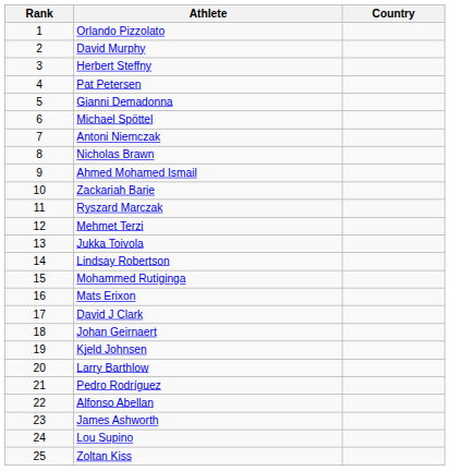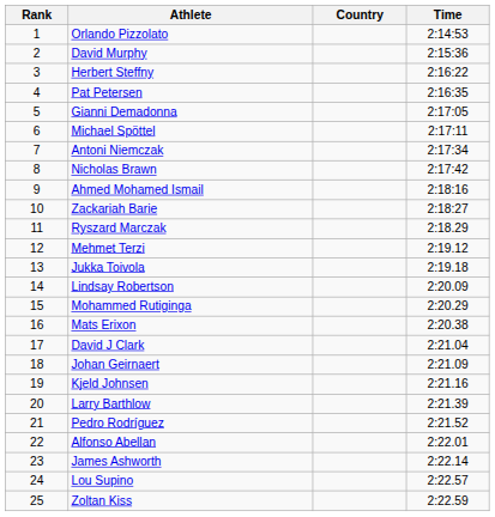 <table class="wikitable" width=50% style="font-size:100%; text-align:left;">
 <tr>
 <th>Rank</th>
 <th>Athlete</th>
 <th>Country</th>
+<th>Time</th>
 </tr>
 <tr>
 <td style="text-align:center">1</td>
 <td><a href='#'>Orlando Pizzolato</a></td>
 <td></td>
+<td align=center>2:14:53</td>
 </tr>
 <tr>
 <td style="text-align:center">2</td>
 <td><a href='#'>David Murphy</a></td>
 <td></td>
+<td align=center>2:15:36</td>
 </tr>
 <tr>
 <td style="text-align:center">3</td>
 <td><a href='#'>Herbert Steffny</a></td>
 <td></td>
+<td align="center">2:16:22</td>
 </tr>
 <tr>
 <td style="text-align:center">4</td>
 <td><a href='#'>Pat Petersen</a></td>
 <td></td>
+<td align=center>2:16:35</td>
 </tr>
 <tr>
 <td style="text-align:center">5</td>
 <td><a href='#'>Gianni Demadonna</a></td>
 <td></td>
+<td align=center>2:17:05</td>
 </tr>
 <tr>
 <td style="text-align:center">6</td>
 <td><a href='#'>Michael Spöttel</a></td>
 <td></td>
+<td align="center">2:17:11</td>
 </tr>
 <tr>
 <td style="text-align:center">7</td>
 <td><a href='#'>Antoni Niemczak</a></td>
 <td></td>
+<td align="center">2:17:34</td>
 </tr>
 <tr>
 <td style="text-align:center">8</td>
 <td><a href='#'>Nicholas Brawn</a></td>
 <td></td>
+<td align=center>2:17:42</td>
 </tr>
 <tr>
 <td style="text-align:center">9</td>
 <td><a href='#'>Ahmed Mohamed Ismail</a></td>
 <td></td>
+<td align="center">2:18:16</td>
 </tr>
 <tr>
 <td style="text-align:center">10</td>
 <td><a href='#'>Zackariah Barie</a></td>
 <td></td>
+<td align=center>2:18:27</td>
 </tr>
 <tr>
 <td align=center>11</td>
 <td><a href='#'>Ryszard Marczak</a></td>
 <td></td>
+<td align="center">2:18.29</td>
 </tr>
 <tr>
 <td align=center>12</td>
 <td><a href='#'>Mehmet Terzi</a></td>
 <td></td>
+<td align=center>2:19.12</td>
 </tr>
 <tr>
 <td align=center>13</td>
 <td><a href='#'>Jukka Toivola</a></td>
 <td></td>
+<td align=center>2:19.18</td>
 </tr>
 <tr>
 <td align=center>14</td>
 <td><a href='#'>Lindsay Robertson</a></td>
 <td></td>
+<td align=center>2:20.09</td>
 </tr>
 <tr>
 <td align=center>15</td>
 <td><a href='#'>Mohammed Rutiginga</a></td>
 <td></td>
+<td align=center>2:20.29</td>
 </tr>
 <tr>
 <td align=center>16</td>
 <td><a href='#'>Mats Erixon</a></td>
 <td></td>
+<td align=center>2:20.38</td>
 </tr>
 <tr>
 <td align=center>17</td>
 <td><a href='#'>David J Clark</a></td>
 <td></td>
+<td align=center>2:21.04</td>
 </tr>
 <tr>
 <td align=center>18</td>
 <td><a href='#'>Johan Geirnaert</a></td>
 <td></td>
+<td align=center>2:21.09</td>
 </tr>
 <tr>
 <td align=center>19</td>
 <td><a href='#'>Kjeld Johnsen</a></td>
 <td></td>
+<td align=center>2:21.16</td>
 </tr>
 <tr>
 <td align=center>20</td>
 <td><a href='#'>Larry Barthlow</a></td>
 <td></td>
+<td align=center>2:21.39</td>
 </tr>
 <tr>
 <td align=center>21</td>
 <td><a href='#'>Pedro Rodríguez</a></td>
 <td></td>
+<td align=center>2:21.52</td>
 </tr>
 <tr>
 <td align=center>22</td>
 <td><a href='#'>Alfonso Abellan</a></td>
 <td></td>
+<td align=center>2:22.01</td>
 </tr>
 <tr>
 <td align=center>23</td>
 <td><a href='#'>James Ashworth</a></td>
 <td></td>
+<td align=center>2:22.14</td>
 </tr>
 <tr>
 <td align=center>24</td>
 <td><a href='#'>Lou Supino</a></td>
 <td></td>
+<td align=center>2:22.57</td>
 </tr>
 <tr>
 <td align=center>25</td>
 <td><a href='#'>Zoltan Kiss</a></td>
 <td></td>
+<td align=center>2:22.59</td>
 </tr>
 </table>
